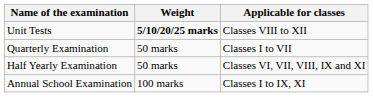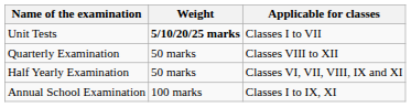 <table class="wikitable">
 <tr>
 <th>Name of the examination</th>
 <th>Weight</th>
 <th>Applicable for classes</th>
 </tr>
 <tr>
 <td>Unit Tests</td>
 <td><strong>5/10/20/25 marks</strong></td>
-<td>Classes VIII to XII</td>
+<td>Classes I to VII</td>
 </tr>
 <tr>
 <td>Quarterly Examination</td>
 <td>50 marks</td>
-<td>Classes I to VII</td>
+<td>Classes VIII to XII</td>
 </tr>
 <tr>
 <td>Half Yearly Examination</td>
 <td>50 marks</td>
 <td>Classes VI, VII, VIII, IX and XI</td>
 </tr>
 <tr>
 <td>Annual School Examination</td>
 <td>100 marks</td>
 <td>Classes I to IX, XI</td>
 </tr>
 </table>
